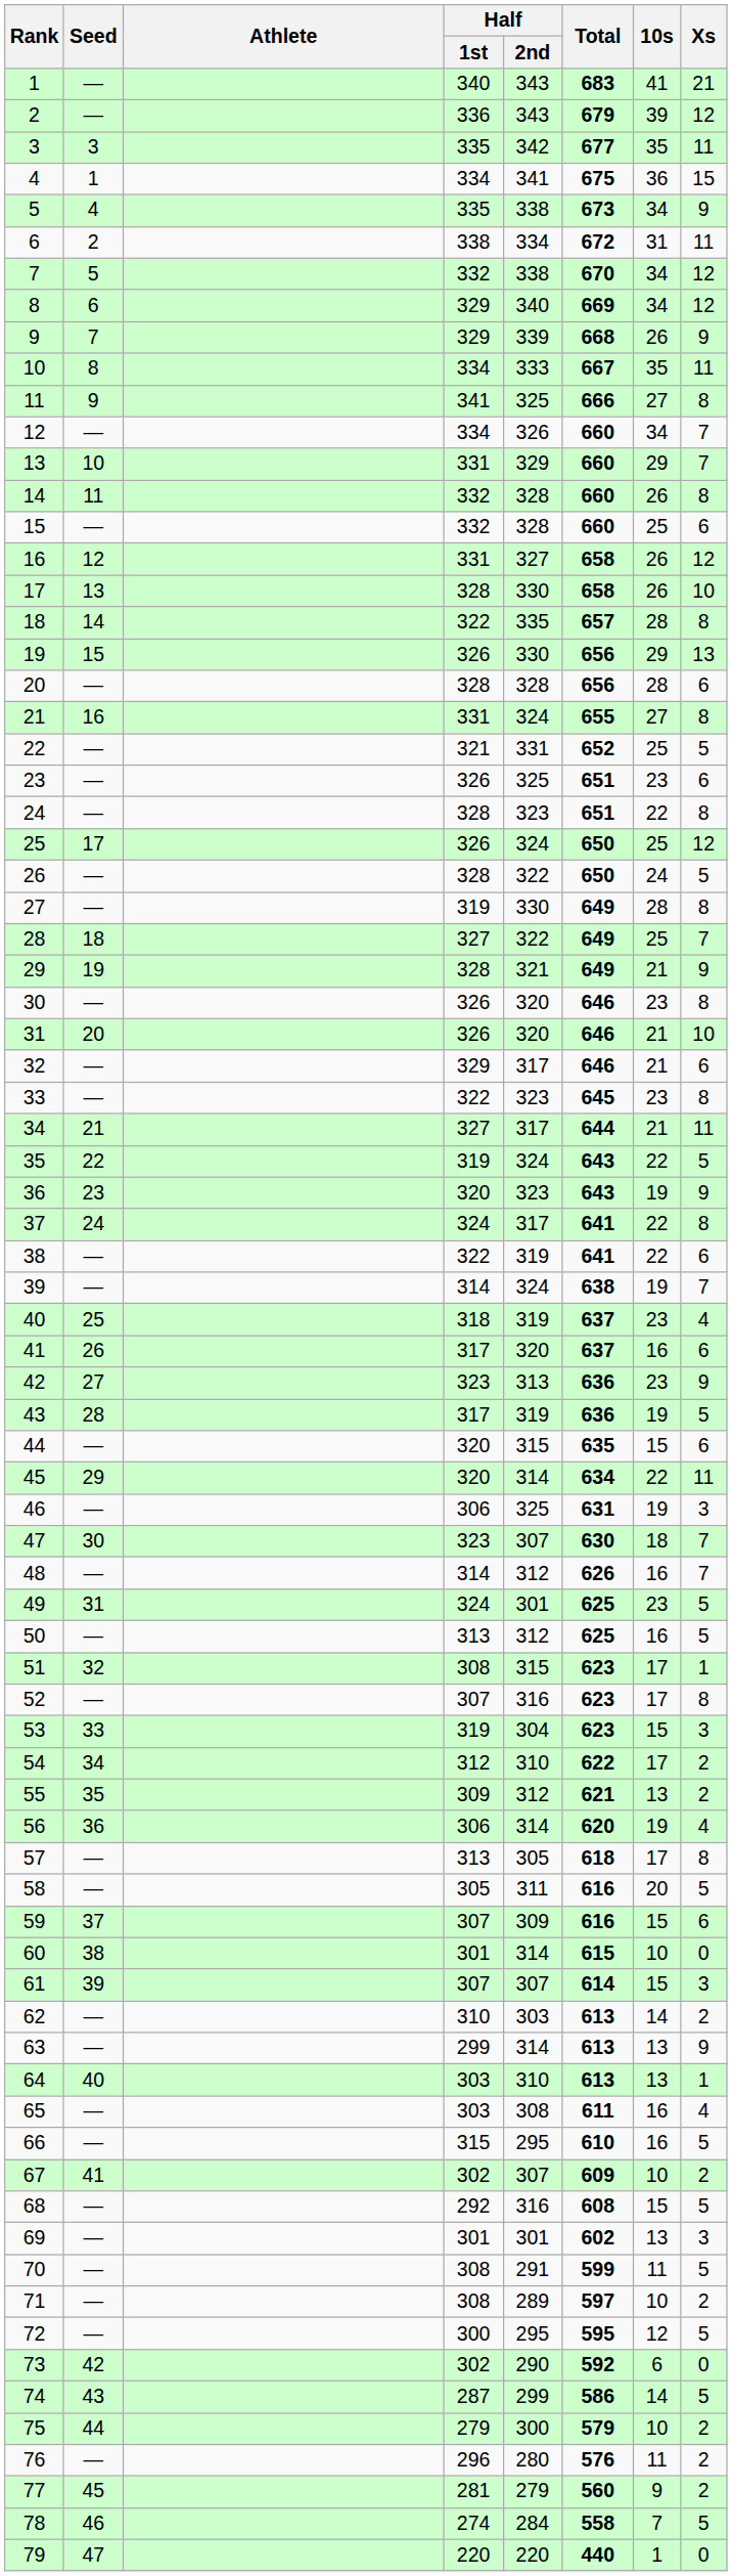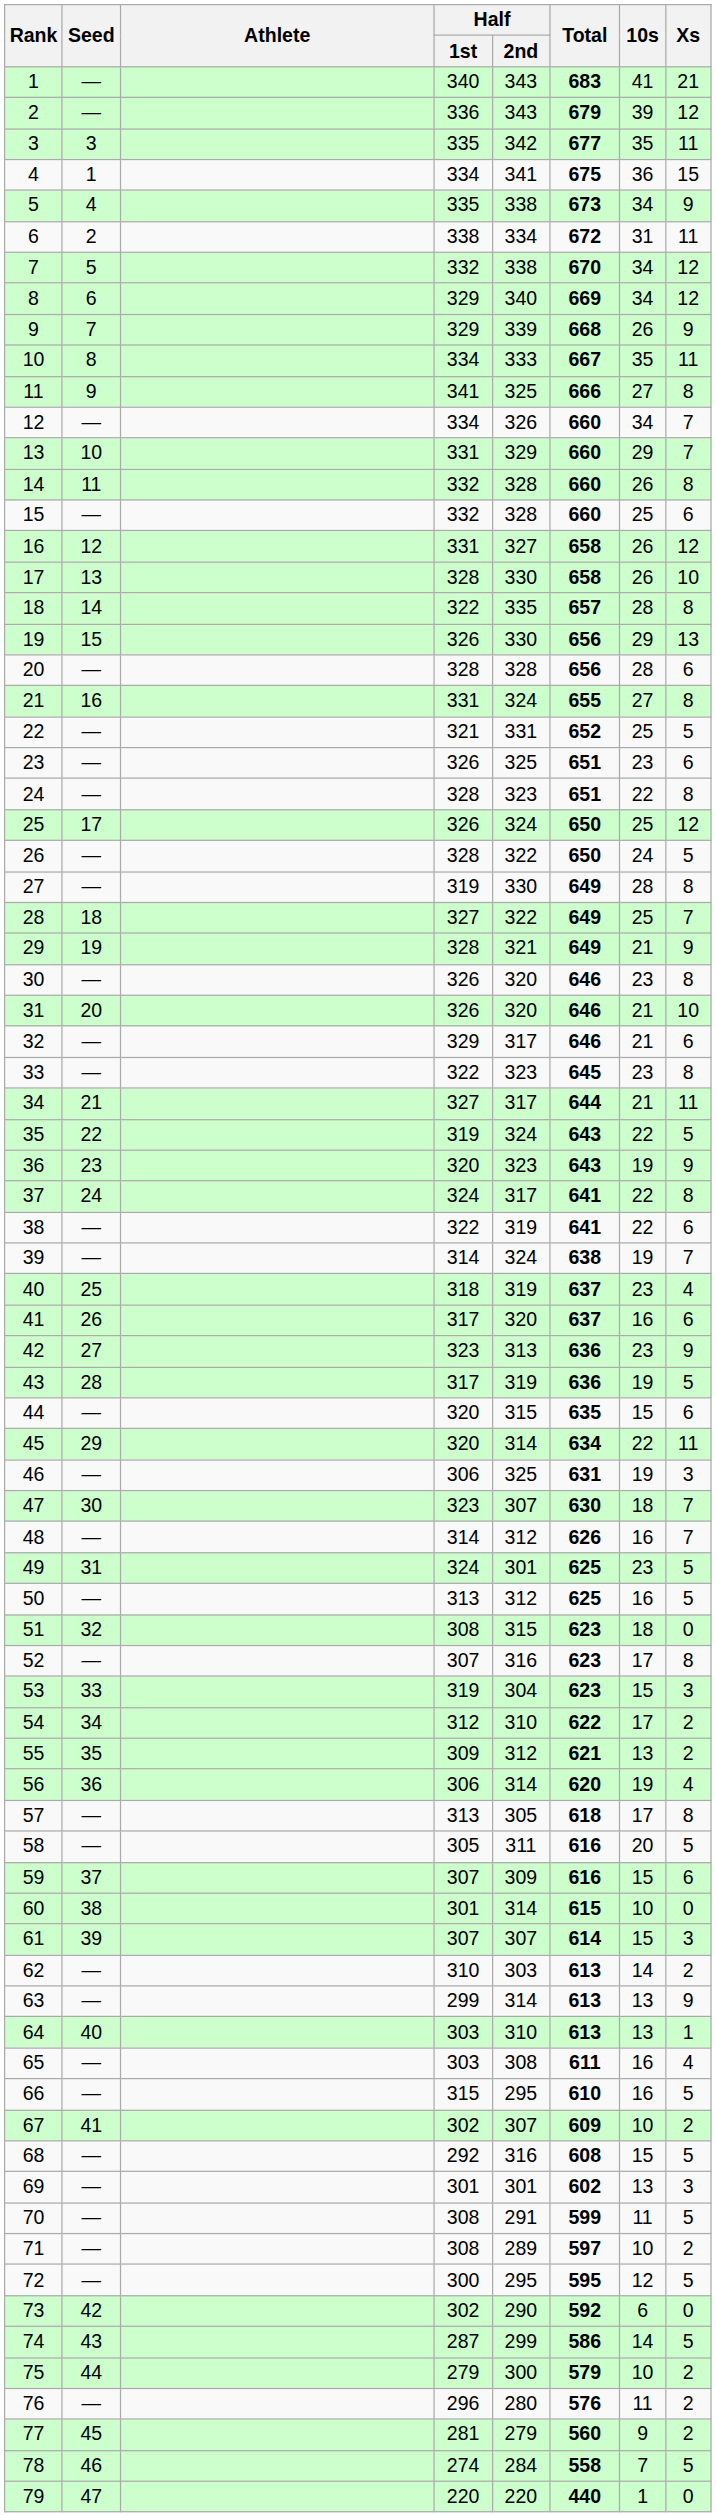 <table class="wikitable" style="text-align:center">
 <tr>
 <th rowspan=2 width=40>Rank</th>
 <th rowspan=2 width=40>Seed</th>
 <th rowspan=2 width=250>Athlete</th>
 <th colspan=2>Half</th>
 <th rowspan=2 width=50>Total</th>
 <th rowspan=2 width=30>10s</th>
 <th rowspan=2 width=30>Xs</th>
 </tr>
 <tr>
 <th width=40>1st</th>
 <th width=40>2nd</th>
 </tr>
 <tr bgcolor=ccffcc>
 <td>1 </td>
 <td>—</td>
 <td align=left></td>
 <td>340</td>
 <td>343</td>
 <td><strong>683</strong></td>
 <td>41</td>
 <td>21</td>
 </tr>
 <tr bgcolor=ccffcc>
 <td>2 </td>
 <td>—</td>
 <td align=left></td>
 <td>336</td>
 <td>343</td>
 <td><strong>679</strong></td>
 <td>39</td>
 <td>12</td>
 </tr>
 <tr bgcolor=ccffcc>
 <td>3</td>
 <td>3</td>
 <td align=left></td>
 <td>335</td>
 <td>342</td>
 <td><strong>677</strong></td>
 <td>35</td>
 <td>11</td>
 </tr>
 <tr>
 <td>4 </td>
 <td>1</td>
 <td align=left></td>
 <td>334</td>
 <td>341</td>
 <td><strong>675</strong></td>
 <td>36</td>
 <td>15</td>
 </tr>
 <tr bgcolor=ccffcc>
 <td>5</td>
 <td>4</td>
 <td align=left></td>
 <td>335</td>
 <td>338</td>
 <td><strong>673</strong></td>
 <td>34</td>
 <td>9</td>
 </tr>
 <tr>
 <td>6 </td>
 <td>2</td>
 <td align=left></td>
 <td>338</td>
 <td>334</td>
 <td><strong>672</strong></td>
 <td>31</td>
 <td>11</td>
 </tr>
 <tr bgcolor=ccffcc>
 <td>7</td>
 <td>5</td>
 <td align=left></td>
 <td>332</td>
 <td>338</td>
 <td><strong>670</strong></td>
 <td>34</td>
 <td>12</td>
 </tr>
 <tr bgcolor=ccffcc>
 <td>8</td>
 <td>6</td>
 <td align=left></td>
 <td>329</td>
 <td>340</td>
 <td><strong>669</strong></td>
 <td>34</td>
 <td>12</td>
 </tr>
 <tr bgcolor=ccffcc>
 <td>9</td>
 <td>7</td>
 <td align=left></td>
 <td>329</td>
 <td>339</td>
 <td><strong>668</strong></td>
 <td>26</td>
 <td>9</td>
 </tr>
 <tr bgcolor=ccffcc>
 <td>10</td>
 <td>8</td>
 <td align=left></td>
 <td>334</td>
 <td>333</td>
 <td><strong>667</strong></td>
 <td>35</td>
 <td>11</td>
 </tr>
 <tr bgcolor=ccffcc>
 <td>11</td>
 <td>9</td>
 <td align=left></td>
 <td>341</td>
 <td>325</td>
 <td><strong>666</strong></td>
 <td>27</td>
 <td>8</td>
 </tr>
 <tr>
 <td>12</td>
 <td>—</td>
 <td align=left></td>
 <td>334</td>
 <td>326</td>
 <td><strong>660</strong></td>
 <td>34</td>
 <td>7</td>
 </tr>
 <tr bgcolor=ccffcc>
 <td>13</td>
 <td>10</td>
 <td align=left></td>
 <td>331</td>
 <td>329</td>
 <td><strong>660</strong></td>
 <td>29</td>
 <td>7</td>
 </tr>
 <tr bgcolor=ccffcc>
 <td>14</td>
 <td>11</td>
 <td align=left></td>
 <td>332</td>
 <td>328</td>
 <td><strong>660</strong></td>
 <td>26</td>
 <td>8</td>
 </tr>
 <tr>
 <td>15</td>
 <td>—</td>
 <td align=left></td>
 <td>332</td>
 <td>328</td>
 <td><strong>660</strong></td>
 <td>25</td>
 <td>6</td>
 </tr>
 <tr bgcolor=ccffcc>
 <td>16</td>
 <td>12</td>
 <td align=left></td>
 <td>331</td>
 <td>327</td>
 <td><strong>658</strong></td>
 <td>26</td>
 <td>12</td>
 </tr>
 <tr bgcolor=ccffcc>
 <td>17</td>
 <td>13</td>
 <td align=left></td>
 <td>328</td>
 <td>330</td>
 <td><strong>658</strong></td>
 <td>26</td>
 <td>10</td>
 </tr>
 <tr bgcolor=ccffcc>
 <td>18</td>
 <td>14</td>
 <td align=left></td>
 <td>322</td>
 <td>335</td>
 <td><strong>657</strong></td>
 <td>28</td>
 <td>8</td>
 </tr>
 <tr bgcolor=ccffcc>
 <td>19</td>
 <td>15</td>
 <td align=left></td>
 <td>326</td>
 <td>330</td>
 <td><strong>656</strong></td>
 <td>29</td>
 <td>13</td>
 </tr>
 <tr>
 <td>20</td>
 <td>—</td>
 <td align=left></td>
 <td>328</td>
 <td>328</td>
 <td><strong>656</strong></td>
 <td>28</td>
 <td>6</td>
 </tr>
 <tr bgcolor=ccffcc>
 <td>21</td>
 <td>16</td>
 <td align=left></td>
 <td>331</td>
 <td>324</td>
 <td><strong>655</strong></td>
 <td>27</td>
 <td>8</td>
 </tr>
 <tr>
 <td>22</td>
 <td>—</td>
 <td align=left></td>
 <td>321</td>
 <td>331</td>
 <td><strong>652</strong></td>
 <td>25</td>
 <td>5</td>
 </tr>
 <tr>
 <td>23</td>
 <td>—</td>
 <td align=left></td>
 <td>326</td>
 <td>325</td>
 <td><strong>651</strong></td>
 <td>23</td>
 <td>6</td>
 </tr>
 <tr>
 <td>24</td>
 <td>—</td>
 <td align=left></td>
 <td>328</td>
 <td>323</td>
 <td><strong>651</strong></td>
 <td>22</td>
 <td>8</td>
 </tr>
 <tr bgcolor=ccffcc>
 <td>25</td>
 <td>17</td>
 <td align=left></td>
 <td>326</td>
 <td>324</td>
 <td><strong>650</strong></td>
 <td>25</td>
 <td>12</td>
 </tr>
 <tr>
 <td>26</td>
 <td>—</td>
 <td align=left></td>
 <td>328</td>
 <td>322</td>
 <td><strong>650</strong></td>
 <td>24</td>
 <td>5</td>
 </tr>
 <tr>
 <td>27</td>
 <td>—</td>
 <td align=left></td>
 <td>319</td>
 <td>330</td>
 <td><strong>649</strong></td>
 <td>28</td>
 <td>8</td>
 </tr>
 <tr bgcolor=ccffcc>
 <td>28</td>
 <td>18</td>
 <td align=left></td>
 <td>327</td>
 <td>322</td>
 <td><strong>649</strong></td>
 <td>25</td>
 <td>7</td>
 </tr>
 <tr bgcolor=ccffcc>
 <td>29</td>
 <td>19</td>
 <td align=left></td>
 <td>328</td>
 <td>321</td>
 <td><strong>649</strong></td>
 <td>21</td>
 <td>9</td>
 </tr>
 <tr>
 <td>30</td>
 <td>—</td>
 <td align=left></td>
 <td>326</td>
 <td>320</td>
 <td><strong>646</strong></td>
 <td>23</td>
 <td>8</td>
 </tr>
 <tr bgcolor=ccffcc>
 <td>31</td>
 <td>20</td>
 <td align=left></td>
 <td>326</td>
 <td>320</td>
 <td><strong>646</strong></td>
 <td>21</td>
 <td>10</td>
 </tr>
 <tr>
 <td>32</td>
 <td>—</td>
 <td align=left></td>
 <td>329</td>
 <td>317</td>
 <td><strong>646</strong></td>
 <td>21</td>
 <td>6</td>
 </tr>
 <tr>
 <td>33</td>
 <td>—</td>
 <td align=left></td>
 <td>322</td>
 <td>323</td>
 <td><strong>645</strong></td>
 <td>23</td>
 <td>8</td>
 </tr>
 <tr bgcolor=ccffcc>
 <td>34</td>
 <td>21</td>
 <td align=left></td>
 <td>327</td>
 <td>317</td>
 <td><strong>644</strong></td>
 <td>21</td>
 <td>11</td>
 </tr>
 <tr bgcolor=ccffcc>
 <td>35</td>
 <td>22</td>
 <td align=left></td>
 <td>319</td>
 <td>324</td>
 <td><strong>643</strong></td>
 <td>22</td>
 <td>5</td>
 </tr>
 <tr bgcolor=ccffcc>
 <td>36</td>
 <td>23</td>
 <td align=left></td>
 <td>320</td>
 <td>323</td>
 <td><strong>643</strong></td>
 <td>19</td>
 <td>9</td>
 </tr>
 <tr bgcolor=ccffcc>
 <td>37</td>
 <td>24</td>
 <td align=left></td>
 <td>324</td>
 <td>317</td>
 <td><strong>641</strong></td>
 <td>22</td>
 <td>8</td>
 </tr>
 <tr>
 <td>38</td>
 <td>—</td>
 <td align=left></td>
 <td>322</td>
 <td>319</td>
 <td><strong>641</strong></td>
 <td>22</td>
 <td>6</td>
 </tr>
 <tr>
 <td>39</td>
 <td>—</td>
 <td align=left></td>
 <td>314</td>
 <td>324</td>
 <td><strong>638</strong></td>
 <td>19</td>
 <td>7</td>
 </tr>
 <tr bgcolor=ccffcc>
 <td>40</td>
 <td>25</td>
 <td align=left></td>
 <td>318</td>
 <td>319</td>
 <td><strong>637</strong></td>
 <td>23</td>
 <td>4</td>
 </tr>
 <tr bgcolor=ccffcc>
 <td>41</td>
 <td>26</td>
 <td align=left></td>
 <td>317</td>
 <td>320</td>
 <td><strong>637</strong></td>
 <td>16</td>
 <td>6</td>
 </tr>
 <tr bgcolor=ccffcc>
 <td>42</td>
 <td>27</td>
 <td align=left></td>
 <td>323</td>
 <td>313</td>
 <td><strong>636</strong></td>
 <td>23</td>
 <td>9</td>
 </tr>
 <tr bgcolor=ccffcc>
 <td>43</td>
 <td>28</td>
 <td align=left></td>
 <td>317</td>
 <td>319</td>
 <td><strong>636</strong></td>
 <td>19</td>
 <td>5</td>
 </tr>
 <tr>
 <td>44</td>
 <td>—</td>
 <td align=left></td>
 <td>320</td>
 <td>315</td>
 <td><strong>635</strong></td>
 <td>15</td>
 <td>6</td>
 </tr>
 <tr bgcolor=ccffcc>
 <td>45</td>
 <td>29</td>
 <td align=left></td>
 <td>320</td>
 <td>314</td>
 <td><strong>634</strong></td>
 <td>22</td>
 <td>11</td>
 </tr>
 <tr>
 <td>46</td>
 <td>—</td>
 <td align=left></td>
 <td>306</td>
 <td>325</td>
 <td><strong>631</strong></td>
 <td>19</td>
 <td>3</td>
 </tr>
 <tr bgcolor=ccffcc>
 <td>47</td>
 <td>30</td>
 <td align=left></td>
 <td>323</td>
 <td>307</td>
 <td><strong>630</strong></td>
 <td>18</td>
 <td>7</td>
 </tr>
 <tr>
 <td>48</td>
 <td>—</td>
 <td align=left></td>
 <td>314</td>
 <td>312</td>
 <td><strong>626</strong></td>
 <td>16</td>
 <td>7</td>
 </tr>
 <tr bgcolor=ccffcc>
 <td>49</td>
 <td>31</td>
 <td align=left></td>
 <td>324</td>
 <td>301</td>
 <td><strong>625</strong></td>
 <td>23</td>
 <td>5</td>
 </tr>
 <tr>
 <td>50</td>
 <td>—</td>
 <td align=left></td>
 <td>313</td>
 <td>312</td>
 <td><strong>625</strong></td>
 <td>16</td>
 <td>5</td>
 </tr>
 <tr bgcolor=ccffcc>
 <td>51</td>
 <td>32</td>
 <td align=left></td>
 <td>308</td>
 <td>315</td>
 <td><strong>623</strong></td>
-<td>17</td>
-<td>1</td>
+<td>18</td>
+<td>0</td>
 </tr>
 <tr>
 <td>52</td>
 <td>—</td>
 <td align=left></td>
 <td>307</td>
 <td>316</td>
 <td><strong>623</strong></td>
 <td>17</td>
 <td>8</td>
 </tr>
 <tr bgcolor=ccffcc>
 <td>53</td>
 <td>33</td>
 <td align=left></td>
 <td>319</td>
 <td>304</td>
 <td><strong>623</strong></td>
 <td>15</td>
 <td>3</td>
 </tr>
 <tr bgcolor=ccffcc>
 <td>54</td>
 <td>34</td>
 <td align=left></td>
 <td>312</td>
 <td>310</td>
 <td><strong>622</strong></td>
 <td>17</td>
 <td>2</td>
 </tr>
 <tr bgcolor=ccffcc>
 <td>55</td>
 <td>35</td>
 <td align=left></td>
 <td>309</td>
 <td>312</td>
 <td><strong>621</strong></td>
 <td>13</td>
 <td>2</td>
 </tr>
 <tr bgcolor=ccffcc>
 <td>56</td>
 <td>36</td>
 <td align=left></td>
 <td>306</td>
 <td>314</td>
 <td><strong>620</strong></td>
 <td>19</td>
 <td>4</td>
 </tr>
 <tr>
 <td>57</td>
 <td>—</td>
 <td align=left></td>
 <td>313</td>
 <td>305</td>
 <td><strong>618</strong></td>
 <td>17</td>
 <td>8</td>
 </tr>
 <tr>
 <td>58</td>
 <td>—</td>
 <td align=left></td>
 <td>305</td>
 <td>311</td>
 <td><strong>616</strong></td>
 <td>20</td>
 <td>5</td>
 </tr>
 <tr bgcolor=ccffcc>
 <td>59</td>
 <td>37</td>
 <td align=left></td>
 <td>307</td>
 <td>309</td>
 <td><strong>616</strong></td>
 <td>15</td>
 <td>6</td>
 </tr>
 <tr bgcolor=ccffcc>
 <td>60</td>
 <td>38</td>
 <td align=left></td>
 <td>301</td>
 <td>314</td>
 <td><strong>615</strong></td>
 <td>10</td>
 <td>0</td>
 </tr>
 <tr bgcolor=ccffcc>
 <td>61</td>
 <td>39</td>
 <td align=left></td>
 <td>307</td>
 <td>307</td>
 <td><strong>614</strong></td>
 <td>15</td>
 <td>3</td>
 </tr>
 <tr>
 <td>62</td>
 <td>—</td>
 <td align=left></td>
 <td>310</td>
 <td>303</td>
 <td><strong>613</strong></td>
 <td>14</td>
 <td>2</td>
 </tr>
 <tr>
 <td>63</td>
 <td>—</td>
 <td align=left></td>
 <td>299</td>
 <td>314</td>
 <td><strong>613</strong></td>
 <td>13</td>
 <td>9</td>
 </tr>
 <tr bgcolor=ccffcc>
 <td>64</td>
 <td>40</td>
 <td align=left></td>
 <td>303</td>
 <td>310</td>
 <td><strong>613</strong></td>
 <td>13</td>
 <td>1</td>
 </tr>
 <tr>
 <td>65</td>
 <td>—</td>
 <td align=left></td>
 <td>303</td>
 <td>308</td>
 <td><strong>611</strong></td>
 <td>16</td>
 <td>4</td>
 </tr>
 <tr>
 <td>66</td>
 <td>—</td>
 <td align=left></td>
 <td>315</td>
 <td>295</td>
 <td><strong>610</strong></td>
 <td>16</td>
 <td>5</td>
 </tr>
 <tr bgcolor=ccffcc>
 <td>67</td>
 <td>41</td>
 <td align=left></td>
 <td>302</td>
 <td>307</td>
 <td><strong>609</strong></td>
 <td>10</td>
 <td>2</td>
 </tr>
 <tr>
 <td>68</td>
 <td>—</td>
 <td align=left></td>
 <td>292</td>
 <td>316</td>
 <td><strong>608</strong></td>
 <td>15</td>
 <td>5</td>
 </tr>
 <tr>
 <td>69</td>
 <td>—</td>
 <td align=left></td>
 <td>301</td>
 <td>301</td>
 <td><strong>602</strong></td>
 <td>13</td>
 <td>3</td>
 </tr>
 <tr>
 <td>70</td>
 <td>—</td>
 <td align=left></td>
 <td>308</td>
 <td>291</td>
 <td><strong>599</strong></td>
 <td>11</td>
 <td>5</td>
 </tr>
 <tr>
 <td>71</td>
 <td>—</td>
 <td align=left></td>
 <td>308</td>
 <td>289</td>
 <td><strong>597</strong></td>
 <td>10</td>
 <td>2</td>
 </tr>
 <tr>
 <td>72</td>
 <td>—</td>
 <td align=left></td>
 <td>300</td>
 <td>295</td>
 <td><strong>595</strong></td>
 <td>12</td>
 <td>5</td>
 </tr>
 <tr bgcolor=ccffcc>
 <td>73</td>
 <td>42</td>
 <td align=left></td>
 <td>302</td>
 <td>290</td>
 <td><strong>592</strong></td>
 <td>6</td>
 <td>0</td>
 </tr>
 <tr bgcolor=ccffcc>
 <td>74</td>
 <td>43</td>
 <td align=left></td>
 <td>287</td>
 <td>299</td>
 <td><strong>586</strong></td>
 <td>14</td>
 <td>5</td>
 </tr>
 <tr bgcolor=ccffcc>
 <td>75</td>
 <td>44</td>
 <td align=left></td>
 <td>279</td>
 <td>300</td>
 <td><strong>579</strong></td>
 <td>10</td>
 <td>2</td>
 </tr>
 <tr>
 <td>76</td>
 <td>—</td>
 <td align=left></td>
 <td>296</td>
 <td>280</td>
 <td><strong>576</strong></td>
 <td>11</td>
 <td>2</td>
 </tr>
 <tr bgcolor=ccffcc>
 <td>77</td>
 <td>45</td>
 <td align=left></td>
 <td>281</td>
 <td>279</td>
 <td><strong>560</strong></td>
 <td>9</td>
 <td>2</td>
 </tr>
 <tr bgcolor=ccffcc>
 <td>78</td>
 <td>46</td>
 <td align=left></td>
 <td>274</td>
 <td>284</td>
 <td><strong>558</strong></td>
 <td>7</td>
 <td>5</td>
 </tr>
 <tr bgcolor=ccffcc>
 <td>79</td>
 <td>47</td>
 <td align=left></td>
 <td>220</td>
 <td>220</td>
 <td><strong>440</strong></td>
 <td>1</td>
 <td>0</td>
 </tr>
 </table>
